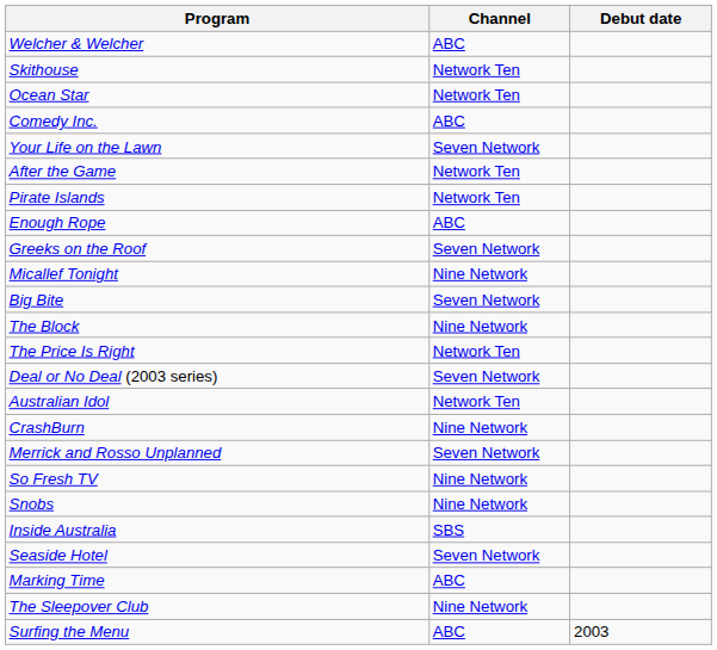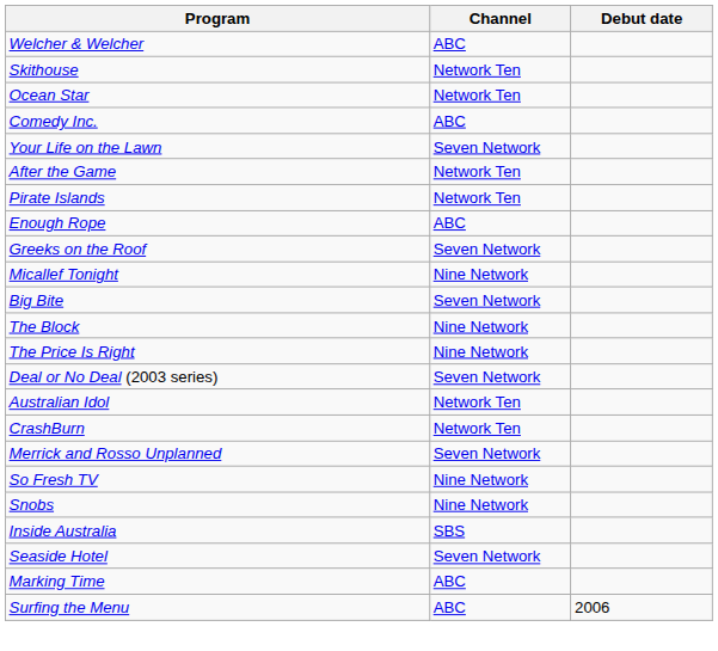 <table class="wikitable sortable" width="100%" style="font-size:87%;">
 <tr bgcolor="#efefef">
 <th width=60%>Program</th>
 <th width=20%>Channel</th>
 <th width=20%>Debut date</th>
 </tr>
 <tr>
 <td><em><a href='#'>Welcher & Welcher</a></em></td>
 <td><a href='#'>ABC</a></td>
 <td></td>
 </tr>
 <tr>
 <td><em><a href='#'>Skithouse</a></em></td>
 <td><a href='#'>Network Ten</a></td>
 <td></td>
 </tr>
 <tr>
 <td><em><a href='#'>Ocean Star</a></em></td>
 <td><a href='#'>Network Ten</a></td>
 <td></td>
 </tr>
 <tr>
 <td><em><a href='#'>Comedy Inc.</a></em></td>
 <td><a href='#'>ABC</a></td>
 <td></td>
 </tr>
 <tr>
 <td><em><a href='#'>Your Life on the Lawn</a></em></td>
 <td><a href='#'>Seven Network</a></td>
 <td></td>
 </tr>
 <tr>
 <td><em><a href='#'>After the Game</a></em></td>
 <td><a href='#'>Network Ten</a></td>
 <td></td>
 </tr>
 <tr>
 <td><em><a href='#'>Pirate Islands</a></em></td>
 <td><a href='#'>Network Ten</a></td>
 <td></td>
 </tr>
 <tr>
 <td><em><a href='#'>Enough Rope</a></em></td>
 <td><a href='#'>ABC</a></td>
 <td></td>
 </tr>
 <tr>
 <td><em><a href='#'>Greeks on the Roof</a></em></td>
 <td><a href='#'>Seven Network</a></td>
 <td></td>
 </tr>
 <tr>
 <td><em><a href='#'>Micallef Tonight</a></em></td>
 <td><a href='#'>Nine Network</a></td>
 <td></td>
 </tr>
 <tr>
 <td><em><a href='#'>Big Bite</a></em></td>
 <td><a href='#'>Seven Network</a></td>
 <td></td>
 </tr>
 <tr>
 <td><em><a href='#'>The Block</a></em></td>
 <td><a href='#'>Nine Network</a></td>
 <td></td>
 </tr>
 <tr>
 <td><em><a href='#'>The Price Is Right</a></em></td>
-<td><a href='#'>Network Ten</a></td>
+<td><a href='#'>Nine Network</a></td>
 <td></td>
 </tr>
 <tr>
 <td><em><a href='#'>Deal or No Deal</a></em> (2003 series)</td>
 <td><a href='#'>Seven Network</a></td>
 <td></td>
 </tr>
 <tr>
 <td><em><a href='#'>Australian Idol</a></em></td>
 <td><a href='#'>Network Ten</a></td>
 <td></td>
 </tr>
 <tr>
 <td><em><a href='#'>CrashBurn</a></em></td>
-<td><a href='#'>Nine Network</a></td>
+<td><a href='#'>Network Ten</a></td>
 <td></td>
 </tr>
 <tr>
 <td><em><a href='#'>Merrick and Rosso Unplanned</a></em></td>
 <td><a href='#'>Seven Network</a></td>
 <td></td>
 </tr>
 <tr>
 <td><em><a href='#'>So Fresh TV</a></em></td>
 <td><a href='#'>Nine Network</a></td>
 <td></td>
 </tr>
 <tr>
 <td><em><a href='#'>Snobs</a></em></td>
 <td><a href='#'>Nine Network</a></td>
 <td></td>
 </tr>
 <tr>
 <td><em><a href='#'>Inside Australia</a></em></td>
 <td><a href='#'>SBS</a></td>
 <td></td>
 </tr>
 <tr>
 <td><em><a href='#'>Seaside Hotel</a></em></td>
 <td><a href='#'>Seven Network</a></td>
 <td></td>
 </tr>
 <tr>
 <td><em><a href='#'>Marking Time</a></em></td>
 <td><a href='#'>ABC</a></td>
 <td></td>
 </tr>
 <tr>
-<td><em><a href='#'>The Sleepover Club</a></em></td>
-<td><a href='#'>Nine Network</a></td>
-<td></td>
-</tr>
-<tr>
 <td><em><a href='#'>Surfing the Menu</a></em></td>
 <td><a href='#'>ABC</a></td>
-<td>2003</td>
+<td>2006</td>
 </tr>
 </table>
